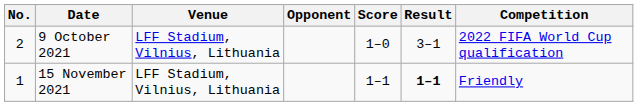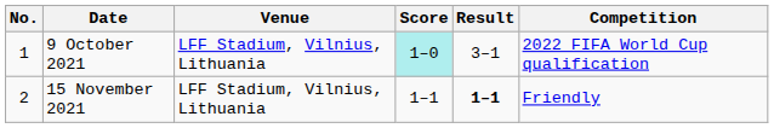 <table class="wikitable sortable">
 <tr>
 <th scope="col">No.</th>
 <th scope="col">Date</th>
 <th scope="col">Venue</th>
-<th scope="col">Opponent</th>
 <th scope="col">Score</th>
 <th scope="col">Result</th>
 <th scope="col">Competition</th>
 </tr>
 <tr>
-<td align=center>2</td>
+<td align=center>1</td>
 <td>9 October 2021</td>
 <td><a href='#'>LFF Stadium</a>, <a href='#'>Vilnius</a>, Lithuania</td>
-<td></td>
-<td align=center>1–0</td>
+<td align=center style="background: paleturquoise;">1–0</td>
 <td align=center>3–1</td>
 <td><a href='#'>2022 FIFA World Cup qualification</a></td>
 </tr>
 <tr>
-<td align=center>1</td>
+<td align=center>2</td>
 <td>15 November 2021</td>
 <td>LFF Stadium, Vilnius, Lithuania</td>
-<td></td>
 <td align=center>1–1</td>
 <td align=center><strong>1–1</strong></td>
 <td><a href='#'>Friendly</a></td>
 </tr>
 </table>
